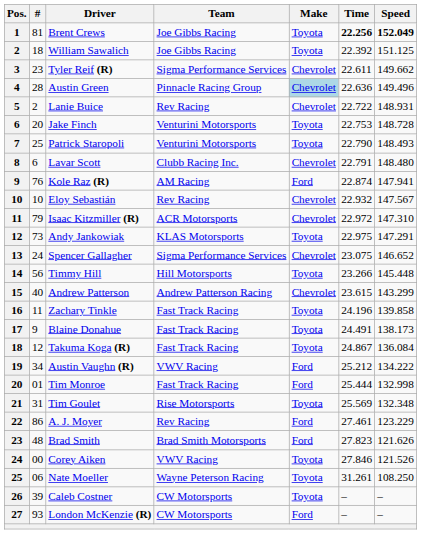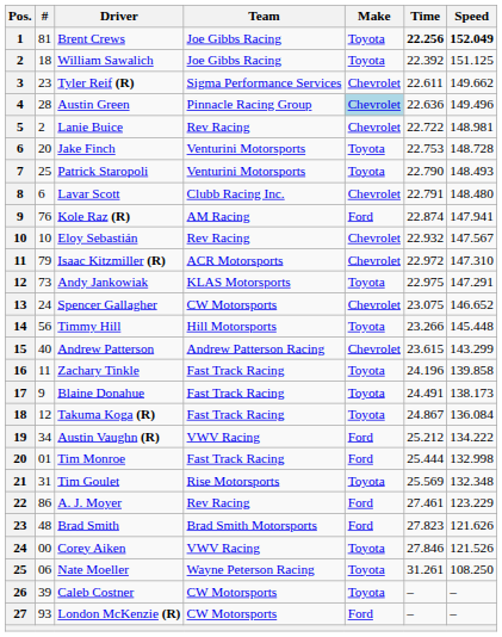 <table class="wikitable" style="font-size:95%">
 <tr>
 <th>Pos.</th>
 <th>#</th>
 <th>Driver</th>
 <th>Team</th>
 <th>Make</th>
 <th>Time</th>
 <th>Speed</th>
 </tr>
 <tr>
 <th>1</th>
 <td>81</td>
 <td><a href='#'>Brent Crews</a></td>
 <td><a href='#'>Joe Gibbs Racing</a></td>
 <td><a href='#'>Toyota</a></td>
 <td><strong>22.256</strong></td>
 <td><strong>152.049</strong></td>
 </tr>
 <tr>
 <th>2</th>
 <td>18</td>
 <td><a href='#'>William Sawalich</a></td>
 <td><a href='#'>Joe Gibbs Racing</a></td>
 <td><a href='#'>Toyota</a></td>
 <td>22.392</td>
 <td>151.125</td>
 </tr>
 <tr>
 <th>3</th>
 <td>23</td>
 <td><a href='#'>Tyler Reif</a> <strong>(R)</strong></td>
 <td><a href='#'>Sigma Performance Services</a></td>
 <td><a href='#'>Chevrolet</a></td>
 <td>22.611</td>
 <td>149.662</td>
 </tr>
 <tr>
 <th>4</th>
 <td>28</td>
 <td><a href='#'>Austin Green</a></td>
 <td><a href='#'>Pinnacle Racing Group</a></td>
 <td style="background: lightblue;"><a href='#'>Chevrolet</a></td>
 <td>22.636</td>
 <td>149.496</td>
 </tr>
 <tr>
 <th>5</th>
 <td>2</td>
 <td><a href='#'>Lanie Buice</a></td>
 <td><a href='#'>Rev Racing</a></td>
 <td><a href='#'>Chevrolet</a></td>
 <td>22.722</td>
-<td>148.931</td>
+<td>148.981</td>
 </tr>
 <tr>
 <th>6</th>
 <td>20</td>
 <td><a href='#'>Jake Finch</a></td>
 <td><a href='#'>Venturini Motorsports</a></td>
 <td><a href='#'>Toyota</a></td>
 <td>22.753</td>
 <td>148.728</td>
 </tr>
 <tr>
 <th>7</th>
 <td>25</td>
 <td><a href='#'>Patrick Staropoli</a></td>
 <td><a href='#'>Venturini Motorsports</a></td>
 <td><a href='#'>Toyota</a></td>
 <td>22.790</td>
 <td>148.493</td>
 </tr>
 <tr>
 <th>8</th>
 <td>6</td>
 <td><a href='#'>Lavar Scott</a></td>
 <td><a href='#'>Clubb Racing Inc.</a></td>
 <td><a href='#'>Chevrolet</a></td>
 <td>22.791</td>
 <td>148.480</td>
 </tr>
 <tr>
 <th>9</th>
 <td>76</td>
 <td><a href='#'>Kole Raz</a> <strong>(R)</strong></td>
 <td><a href='#'>AM Racing</a></td>
 <td><a href='#'>Ford</a></td>
 <td>22.874</td>
 <td>147.941</td>
 </tr>
 <tr>
 <th>10</th>
 <td>10</td>
 <td><a href='#'>Eloy Sebastián</a></td>
 <td><a href='#'>Rev Racing</a></td>
 <td><a href='#'>Chevrolet</a></td>
 <td>22.932</td>
 <td>147.567</td>
 </tr>
 <tr>
 <th>11</th>
 <td>79</td>
 <td><a href='#'>Isaac Kitzmiller</a> <strong>(R)</strong></td>
 <td><a href='#'>ACR Motorsports</a></td>
 <td><a href='#'>Chevrolet</a></td>
 <td>22.972</td>
 <td>147.310</td>
 </tr>
 <tr>
 <th>12</th>
 <td>73</td>
 <td><a href='#'>Andy Jankowiak</a></td>
 <td><a href='#'>KLAS Motorsports</a></td>
 <td><a href='#'>Toyota</a></td>
 <td>22.975</td>
 <td>147.291</td>
 </tr>
 <tr>
 <th>13</th>
 <td>24</td>
 <td><a href='#'>Spencer Gallagher</a></td>
-<td><a href='#'>Sigma Performance Services</a></td>
+<td><a href='#'>CW Motorsports</a></td>
 <td><a href='#'>Chevrolet</a></td>
 <td>23.075</td>
 <td>146.652</td>
 </tr>
 <tr>
 <th>14</th>
 <td>56</td>
 <td><a href='#'>Timmy Hill</a></td>
 <td><a href='#'>Hill Motorsports</a></td>
 <td><a href='#'>Toyota</a></td>
 <td>23.266</td>
 <td>145.448</td>
 </tr>
 <tr>
 <th>15</th>
 <td>40</td>
 <td><a href='#'>Andrew Patterson</a></td>
 <td><a href='#'>Andrew Patterson Racing</a></td>
 <td><a href='#'>Chevrolet</a></td>
 <td>23.615</td>
 <td>143.299</td>
 </tr>
 <tr>
 <th>16</th>
 <td>11</td>
 <td><a href='#'>Zachary Tinkle</a></td>
 <td><a href='#'>Fast Track Racing</a></td>
 <td><a href='#'>Toyota</a></td>
 <td>24.196</td>
 <td>139.858</td>
 </tr>
 <tr>
 <th>17</th>
 <td>9</td>
 <td><a href='#'>Blaine Donahue</a></td>
 <td><a href='#'>Fast Track Racing</a></td>
 <td><a href='#'>Toyota</a></td>
 <td>24.491</td>
 <td>138.173</td>
 </tr>
 <tr>
 <th>18</th>
 <td>12</td>
 <td><a href='#'>Takuma Koga</a> <strong>(R)</strong></td>
 <td><a href='#'>Fast Track Racing</a></td>
 <td><a href='#'>Toyota</a></td>
 <td>24.867</td>
 <td>136.084</td>
 </tr>
 <tr>
 <th>19</th>
 <td>34</td>
 <td><a href='#'>Austin Vaughn</a> <strong>(R)</strong></td>
 <td><a href='#'>VWV Racing</a></td>
 <td><a href='#'>Ford</a></td>
 <td>25.212</td>
 <td>134.222</td>
 </tr>
 <tr>
 <th>20</th>
 <td>01</td>
 <td><a href='#'>Tim Monroe</a></td>
 <td><a href='#'>Fast Track Racing</a></td>
 <td><a href='#'>Ford</a></td>
 <td>25.444</td>
 <td>132.998</td>
 </tr>
 <tr>
 <th>21</th>
 <td>31</td>
 <td><a href='#'>Tim Goulet</a></td>
 <td><a href='#'>Rise Motorsports</a></td>
 <td><a href='#'>Toyota</a></td>
 <td>25.569</td>
 <td>132.348</td>
 </tr>
 <tr>
 <th>22</th>
 <td>86</td>
 <td><a href='#'>A. J. Moyer</a></td>
 <td><a href='#'>Rev Racing</a></td>
 <td><a href='#'>Ford</a></td>
 <td>27.461</td>
 <td>123.229</td>
 </tr>
 <tr>
 <th>23</th>
 <td>48</td>
 <td><a href='#'>Brad Smith</a></td>
 <td><a href='#'>Brad Smith Motorsports</a></td>
 <td><a href='#'>Ford</a></td>
 <td>27.823</td>
 <td>121.626</td>
 </tr>
 <tr>
 <th>24</th>
 <td>00</td>
 <td><a href='#'>Corey Aiken</a></td>
 <td><a href='#'>VWV Racing</a></td>
 <td><a href='#'>Toyota</a></td>
 <td>27.846</td>
 <td>121.526</td>
 </tr>
 <tr>
 <th>25</th>
 <td>06</td>
 <td><a href='#'>Nate Moeller</a></td>
 <td><a href='#'>Wayne Peterson Racing</a></td>
 <td><a href='#'>Toyota</a></td>
 <td>31.261</td>
 <td>108.250</td>
 </tr>
 <tr>
 <th>26</th>
 <td>39</td>
 <td><a href='#'>Caleb Costner</a></td>
 <td><a href='#'>CW Motorsports</a></td>
 <td><a href='#'>Toyota</a></td>
 <td>–</td>
 <td>–</td>
 </tr>
 <tr>
 <th>27</th>
 <td>93</td>
 <td><a href='#'>London McKenzie</a> <strong>(R)</strong></td>
 <td><a href='#'>CW Motorsports</a></td>
 <td><a href='#'>Ford</a></td>
 <td>–</td>
 <td>–</td>
 </tr>
 <tr>
 <th colspan="7"></th>
 </tr>
 </table>
